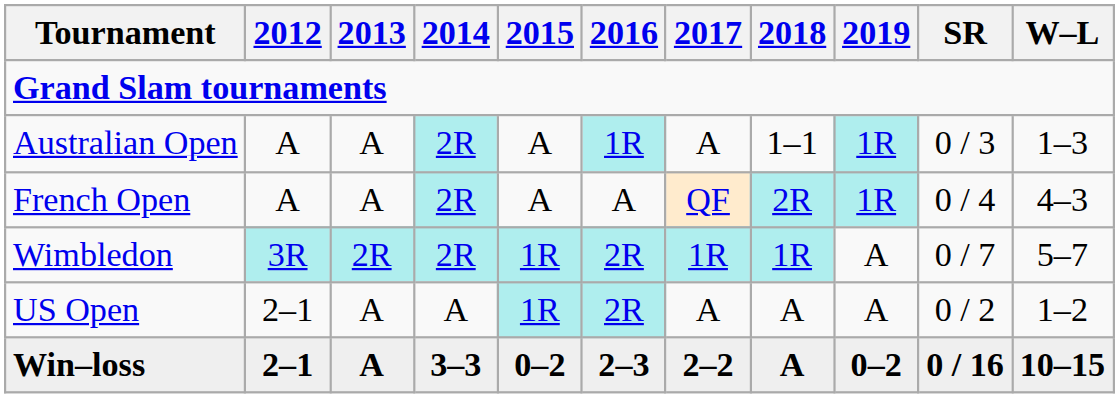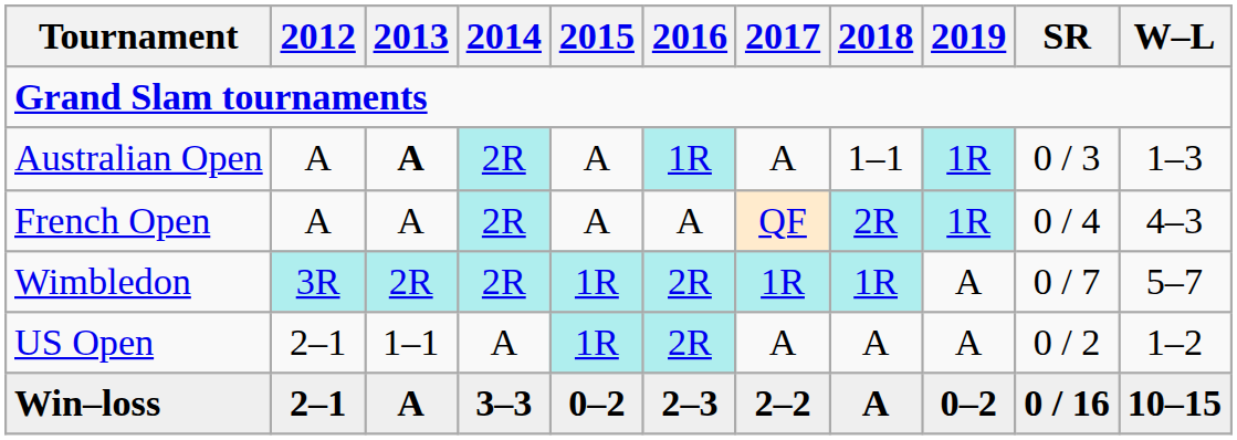 <table class=wikitable style=text-align:center;font-size:97%>
 <tr>
 <th>Tournament</th>
 <th><a href='#'>2012</a></th>
 <th><a href='#'>2013</a></th>
 <th><a href='#'>2014</a></th>
 <th><a href='#'>2015</a></th>
 <th><a href='#'>2016</a></th>
 <th><a href='#'>2017</a></th>
 <th><a href='#'>2018</a></th>
 <th><a href='#'>2019</a></th>
 <th>SR</th>
 <th>W–L</th>
 </tr>
 <tr>
 <td colspan="14" align="left"><a href='#'><strong>Grand Slam tournaments</strong></a></td>
 </tr>
 <tr>
 <td align=left><a href='#'>Australian Open</a></td>
 <td>A</td>
-<td>A</td>
+<td><strong>A</strong></td>
 <td style=background:#afeeee><a href='#'>2R</a></td>
 <td>A</td>
 <td style=background:#afeeee><a href='#'>1R</a></td>
 <td>A</td>
 <td>1–1</td>
 <td style=background:#afeeee><a href='#'>1R</a></td>
 <td>0 / 3</td>
 <td>1–3</td>
 </tr>
 <tr>
 <td align=left><a href='#'>French Open</a></td>
 <td>A</td>
 <td>A</td>
 <td style=background:#afeeee><a href='#'>2R</a></td>
 <td>A</td>
 <td>A</td>
 <td style=background:#ffebcd><a href='#'>QF</a></td>
 <td style=background:#afeeee><a href='#'>2R</a></td>
 <td style=background:#afeeee><a href='#'>1R</a></td>
 <td>0 / 4</td>
 <td>4–3</td>
 </tr>
 <tr>
 <td align=left><a href='#'>Wimbledon</a></td>
 <td style=background:#afeeee><a href='#'>3R</a></td>
 <td style=background:#afeeee><a href='#'>2R</a></td>
 <td style=background:#afeeee><a href='#'>2R</a></td>
 <td style=background:#afeeee><a href='#'>1R</a></td>
 <td style=background:#afeeee><a href='#'>2R</a></td>
 <td style=background:#afeeee><a href='#'>1R</a></td>
 <td style=background:#afeeee><a href='#'>1R</a></td>
 <td>A</td>
 <td>0 / 7</td>
 <td>5–7</td>
 </tr>
 <tr>
 <td align=left><a href='#'>US Open</a></td>
 <td>2–1</td>
-<td>A</td>
+<td>1–1</td>
 <td>A</td>
 <td style=background:#afeeee><a href='#'>1R</a></td>
 <td style=background:#afeeee><a href='#'>2R</a></td>
 <td>A</td>
 <td>A</td>
 <td>A</td>
 <td>0 / 2</td>
 <td>1–2</td>
 </tr>
 <tr style=font-weight:bold;background:#efefef>
 <td style=text-align:left>Win–loss</td>
 <td>2–1</td>
 <td>A</td>
 <td>3–3</td>
 <td>0–2</td>
 <td>2–3</td>
 <td>2–2</td>
 <td>A</td>
 <td>0–2</td>
 <td>0 / 16</td>
 <td>10–15</td>
 </tr>
 </table>
